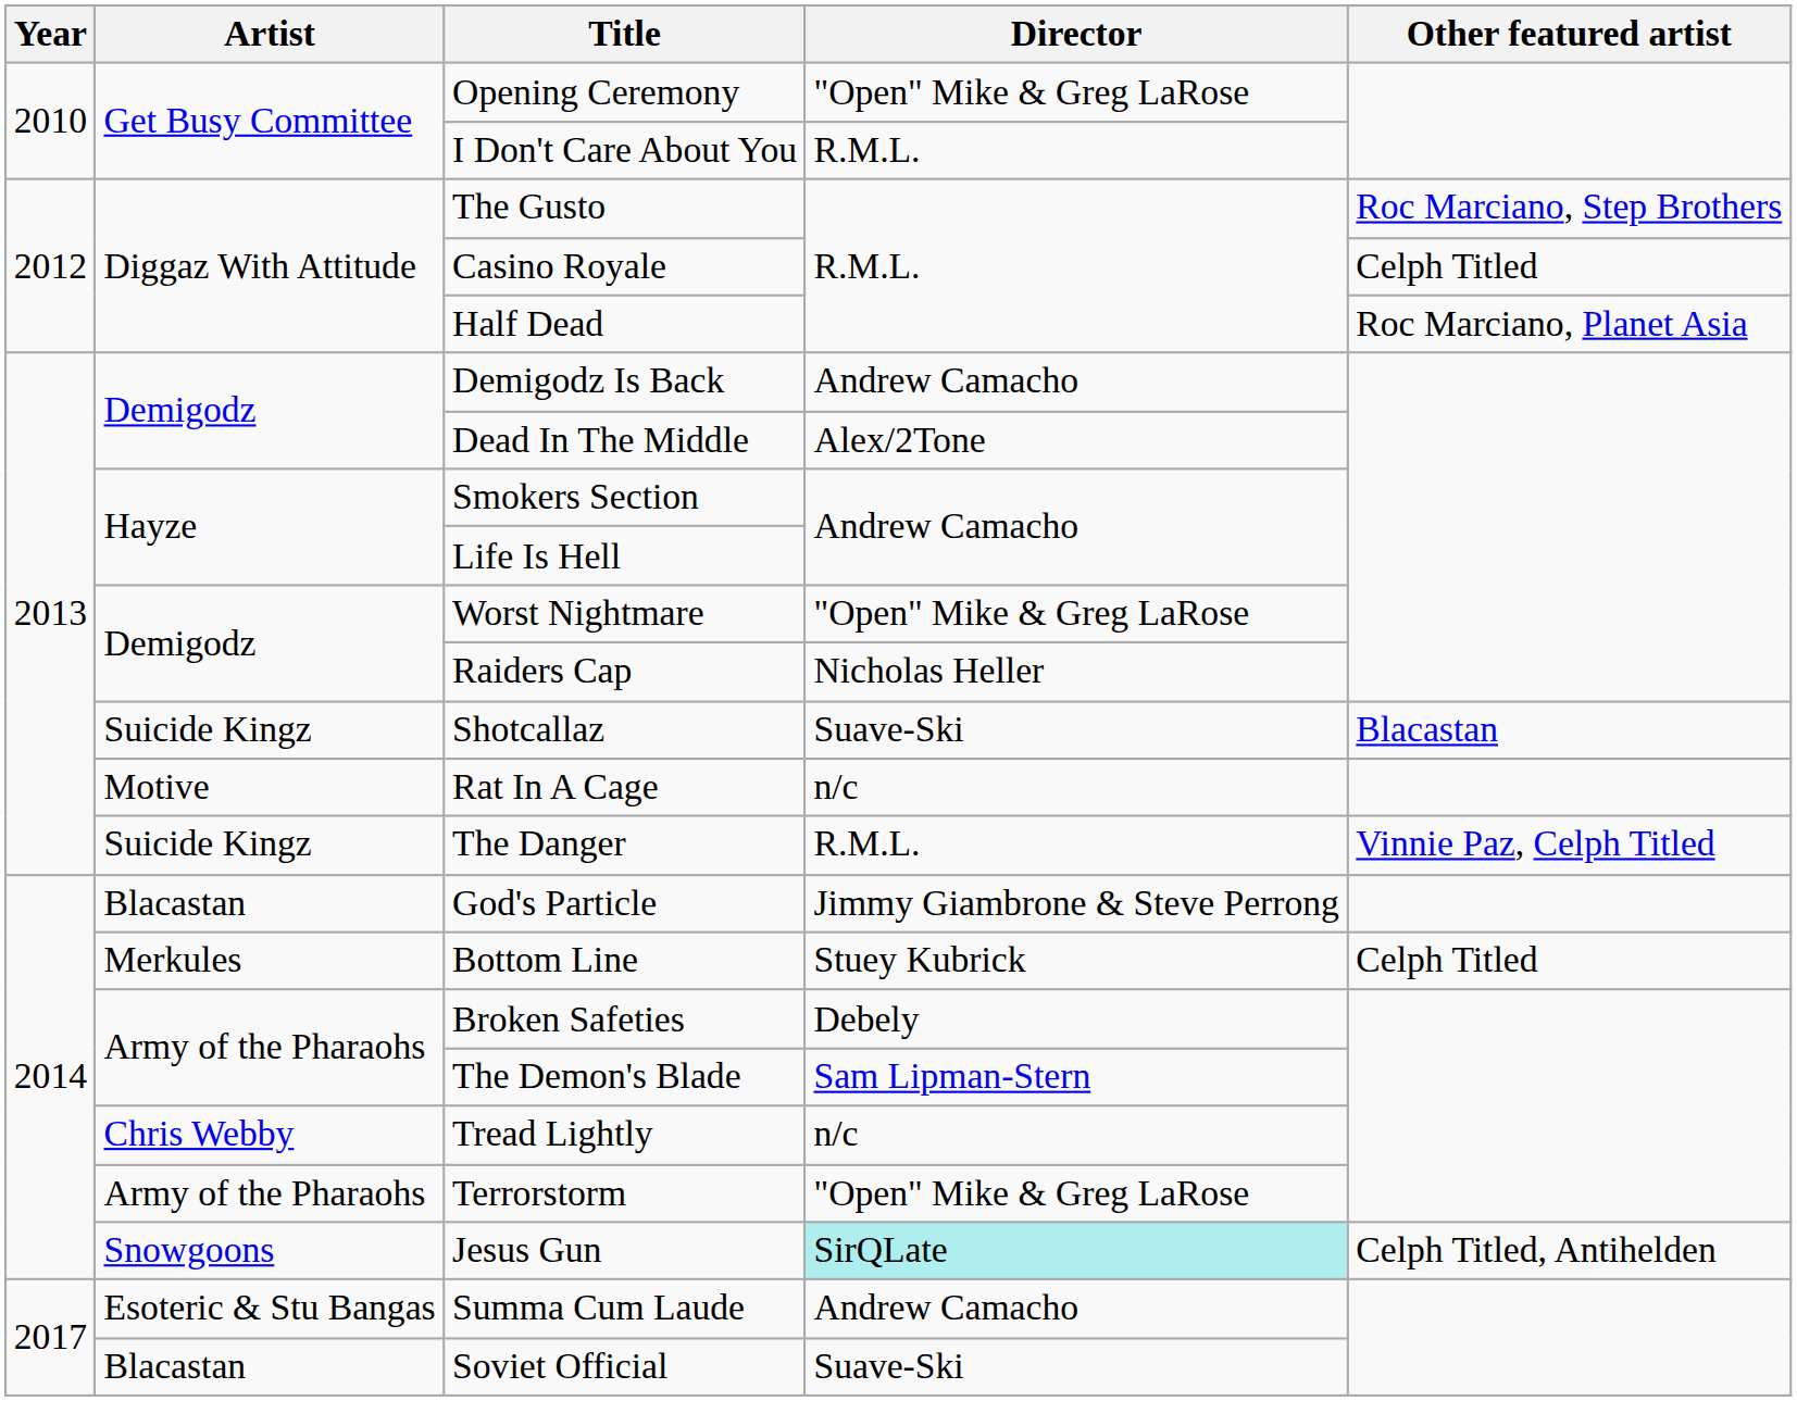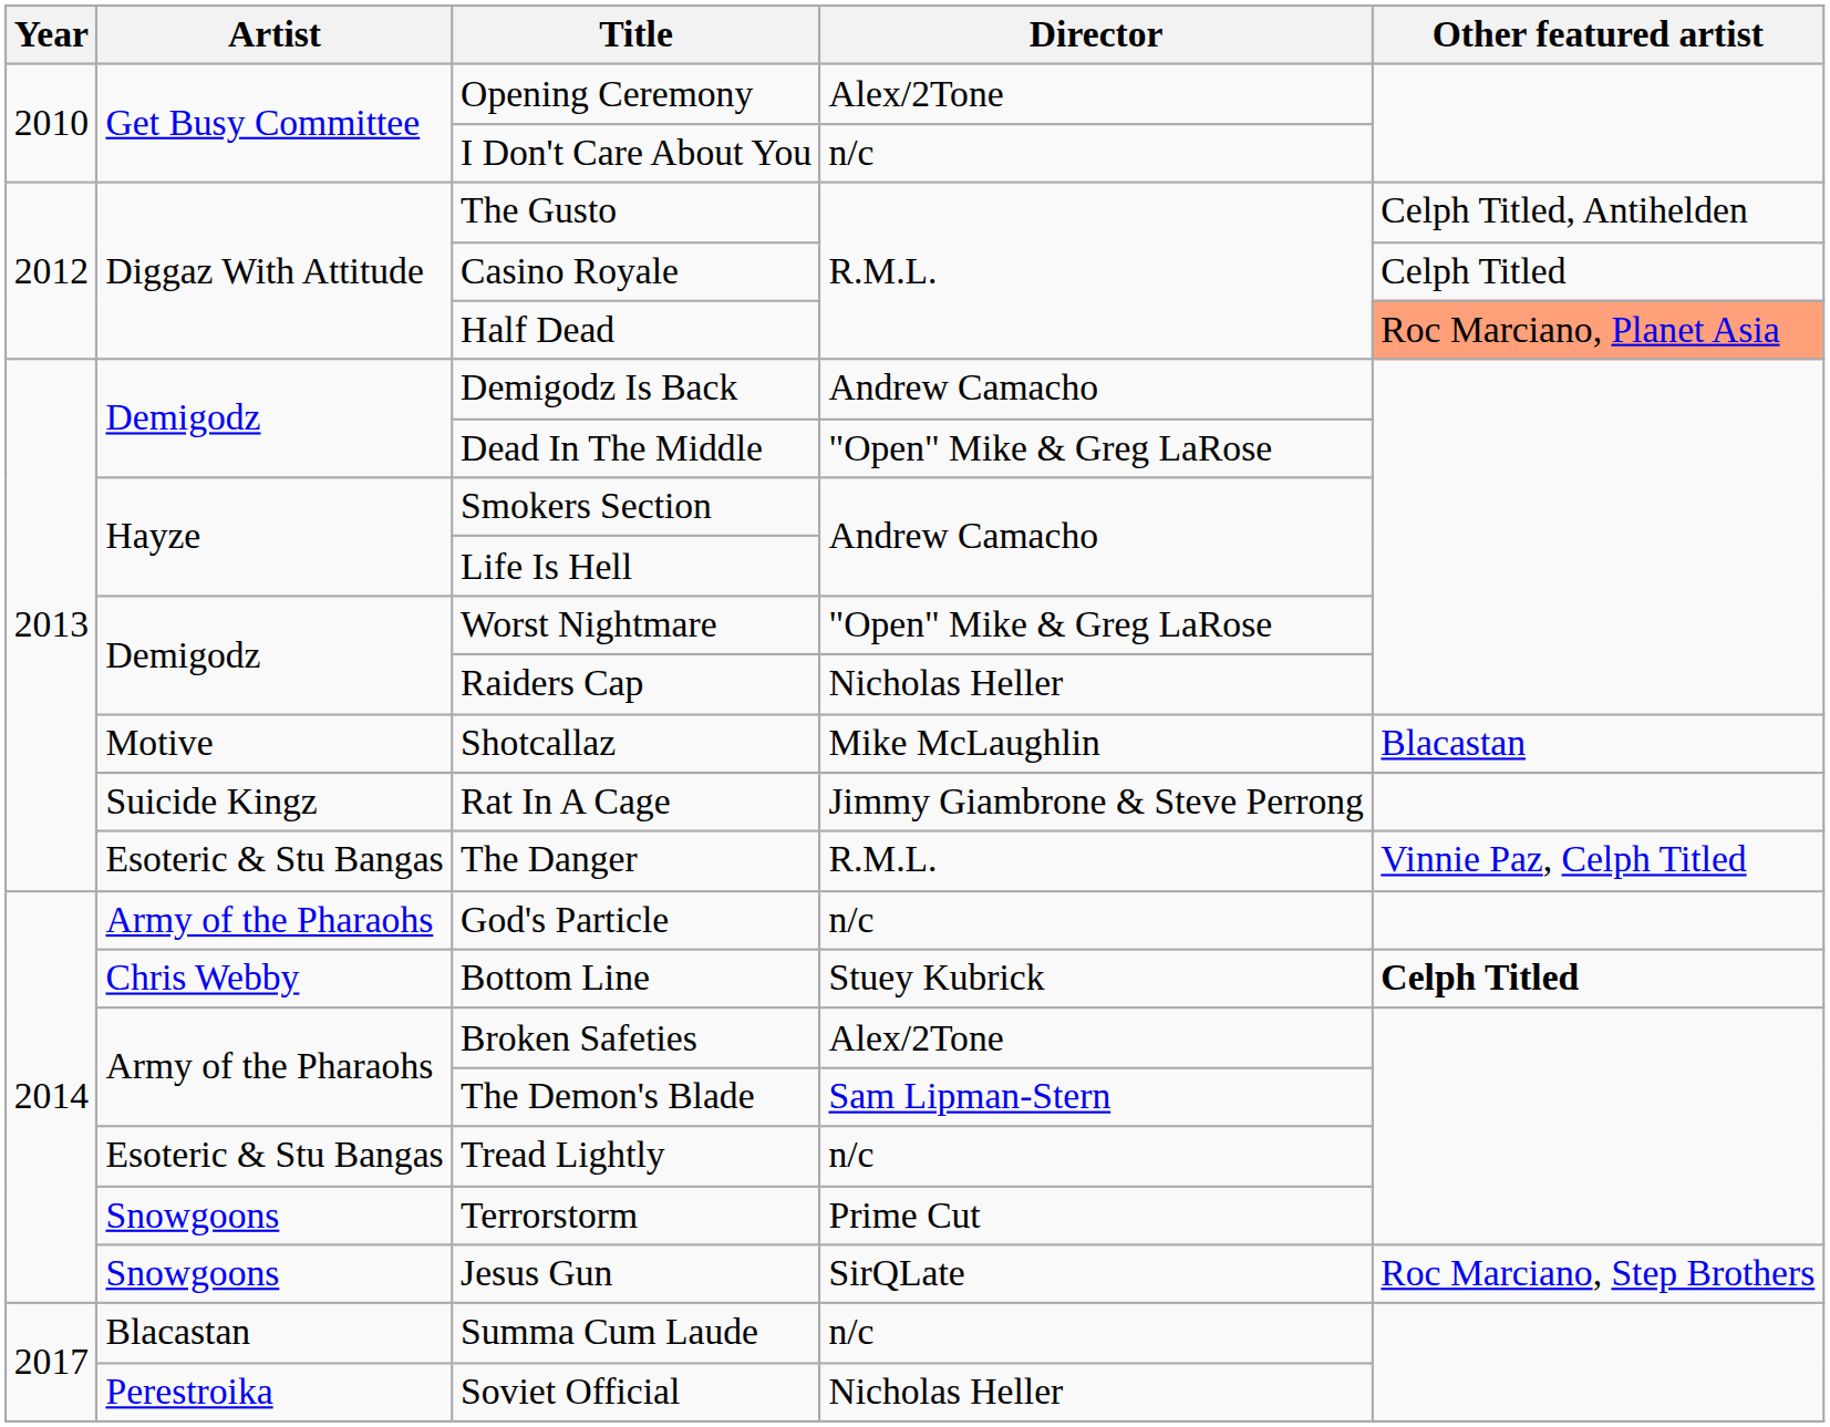 <table class="wikitable">
 <tr>
 <th>Year</th>
 <th>Artist</th>
 <th>Title</th>
 <th>Director</th>
 <th>Other featured artist</th>
 </tr>
 <tr>
 <td rowspan="2">2010</td>
 <td rowspan="2"><a href='#'>Get Busy Committee</a></td>
 <td>Opening Ceremony</td>
-<td>"Open" Mike & Greg LaRose</td>
+<td>Alex/2Tone</td>
 <td rowspan="2"></td>
 </tr>
 <tr>
 <td>I Don't Care About You</td>
-<td>R.M.L.</td>
+<td>n/c</td>
 </tr>
 <tr>
 <td rowspan="3">2012</td>
 <td rowspan="3">Diggaz With Attitude</td>
 <td>The Gusto</td>
 <td rowspan="3">R.M.L.</td>
-<td><a href='#'>Roc Marciano</a>, <a href='#'>Step Brothers</a></td>
+<td>Celph Titled, Antihelden</td>
 </tr>
 <tr>
 <td>Casino Royale</td>
 <td>Celph Titled</td>
 </tr>
 <tr>
 <td>Half Dead</td>
-<td>Roc Marciano, <a href='#'>Planet Asia</a></td>
+<td style="background: lightsalmon;">Roc Marciano, <a href='#'>Planet Asia</a></td>
 </tr>
 <tr>
 <td rowspan="9">2013</td>
 <td rowspan="2"><a href='#'>Demigodz</a></td>
 <td>Demigodz Is Back</td>
 <td>Andrew Camacho</td>
 <td rowspan="6"></td>
 </tr>
 <tr>
 <td>Dead In The Middle</td>
-<td>Alex/2Tone</td>
+<td>"Open" Mike & Greg LaRose</td>
 </tr>
 <tr>
 <td rowspan="2">Hayze</td>
 <td>Smokers Section</td>
 <td rowspan="2">Andrew Camacho</td>
 </tr>
 <tr>
 <td>Life Is Hell</td>
 </tr>
 <tr>
 <td rowspan="2">Demigodz</td>
 <td>Worst Nightmare</td>
 <td>"Open" Mike & Greg LaRose</td>
 </tr>
 <tr>
 <td>Raiders Cap</td>
 <td>Nicholas Heller</td>
 </tr>
 <tr>
-<td>Suicide Kingz</td>
+<td>Motive</td>
 <td>Shotcallaz</td>
-<td>Suave-Ski</td>
+<td>Mike McLaughlin</td>
 <td><a href='#'>Blacastan</a></td>
 </tr>
 <tr>
-<td>Motive</td>
+<td>Suicide Kingz</td>
 <td>Rat In A Cage</td>
-<td>n/c</td>
+<td>Jimmy Giambrone & Steve Perrong</td>
 <td></td>
 </tr>
 <tr>
-<td>Suicide Kingz</td>
+<td>Esoteric & Stu Bangas</td>
 <td>The Danger</td>
 <td>R.M.L.</td>
 <td><a href='#'>Vinnie Paz</a>, <a href='#'>Celph Titled</a></td>
 </tr>
 <tr>
 <td rowspan="7">2014</td>
-<td>Blacastan</td>
+<td><a href='#'>Army of the Pharaohs</a></td>
 <td>God's Particle</td>
-<td>Jimmy Giambrone & Steve Perrong</td>
+<td>n/c</td>
 <td></td>
 </tr>
 <tr>
-<td>Merkules</td>
+<td><a href='#'>Chris Webby</a></td>
 <td>Bottom Line</td>
 <td>Stuey Kubrick</td>
-<td>Celph Titled</td>
+<td><strong>Celph Titled</strong></td>
 </tr>
 <tr>
 <td rowspan="2">Army of the Pharaohs</td>
 <td>Broken Safeties</td>
-<td>Debely</td>
+<td>Alex/2Tone</td>
 <td rowspan="4"></td>
 </tr>
 <tr>
 <td>The Demon's Blade</td>
 <td><a href='#'>Sam Lipman-Stern</a></td>
 </tr>
 <tr>
-<td><a href='#'>Chris Webby</a></td>
+<td>Esoteric & Stu Bangas</td>
 <td>Tread Lightly</td>
 <td>n/c</td>
 </tr>
 <tr>
-<td>Army of the Pharaohs</td>
+<td><a href='#'>Snowgoons</a></td>
 <td>Terrorstorm</td>
-<td>"Open" Mike & Greg LaRose</td>
+<td>Prime Cut</td>
 </tr>
 <tr>
 <td><a href='#'>Snowgoons</a></td>
 <td>Jesus Gun</td>
-<td style="background: paleturquoise;">SirQLate</td>
-<td>Celph Titled, Antihelden</td>
+<td>SirQLate</td>
+<td><a href='#'>Roc Marciano</a>, <a href='#'>Step Brothers</a></td>
 </tr>
 <tr>
 <td rowspan="2">2017</td>
-<td>Esoteric & Stu Bangas</td>
+<td>Blacastan</td>
 <td>Summa Cum Laude</td>
-<td>Andrew Camacho</td>
+<td>n/c</td>
 <td rowspan="2"></td>
 </tr>
 <tr>
-<td>Blacastan</td>
+<td><a href='#'>Perestroika</a></td>
 <td>Soviet Official</td>
-<td>Suave-Ski</td>
+<td>Nicholas Heller</td>
 </tr>
 </table>
